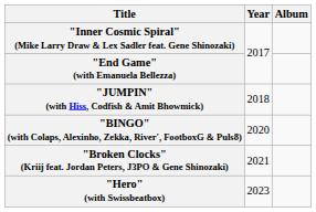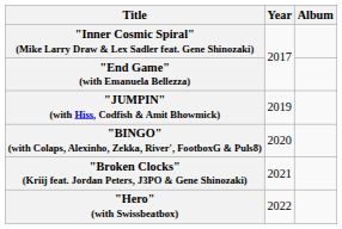 <table class="wikitable plainrowheaders" style="text-align:center;">
 <tr>
 <th scope="col">Title</th>
 <th scope="col">Year</th>
 <th>Album</th>
 </tr>
 <tr>
 <th scope="row">"Inner Cosmic Spiral"<br><small>(Mike Larry Draw & Lex Sadler feat. Gene Shinozaki)</small></th>
 <td rowspan="2">2017</td>
 <td></td>
 </tr>
 <tr>
 <th scope="row">"End Game"<br><small>(with Emanuela Bellezza)</small></th>
 <td></td>
 </tr>
 <tr>
 <th scope="row">"JUMPIN"<br><small>(with <a href='#'>Hiss</a>, Codfish & Amit Bhowmick)</small></th>
-<td>2018</td>
+<td>2019</td>
 <td></td>
 </tr>
 <tr>
 <th scope="row">"BINGO"<br><small>(with Colaps, Alexinho, Zekka, River', FootboxG & Puls8)</small></th>
 <td>2020</td>
 <td></td>
 </tr>
 <tr>
 <th scope="row">"Broken Clocks"<br><small>(Kriij feat. Jordan Peters, J3PO & Gene Shinozaki)</small></th>
 <td>2021</td>
 <td></td>
 </tr>
 <tr>
 <th scope="row">"Hero"<br><small>(with Swissbeatbox)</small></th>
-<td>2023</td>
+<td>2022</td>
 <td></td>
 </tr>
 </table>
